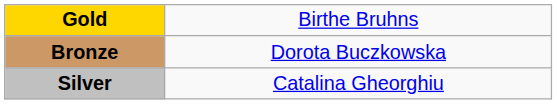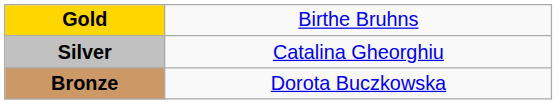 <table class="wikitable" style="text-align:center; " width="35%">
 <tr>
 <td bgcolor="gold"><strong>Gold</strong></td>
 <td><a href='#'>Birthe Bruhns</a><br>  <small><em></em></small></td>
 </tr>
 <tr>
+<td bgcolor="silver"><strong>Silver</strong></td>
+<td><a href='#'>Catalina Gheorghiu</a><br>  <small><em></em></small></td>
+</tr>
+<tr>
 <td bgcolor="CC9966"><strong>Bronze</strong></td>
 <td><a href='#'>Dorota Buczkowska</a><br>  <small><em></em></small></td>
 </tr>
-<tr>
-<td bgcolor="silver"><strong>Silver</strong></td>
-<td><a href='#'>Catalina Gheorghiu</a><br>  <small><em></em></small></td>
-</tr>
 </table>
